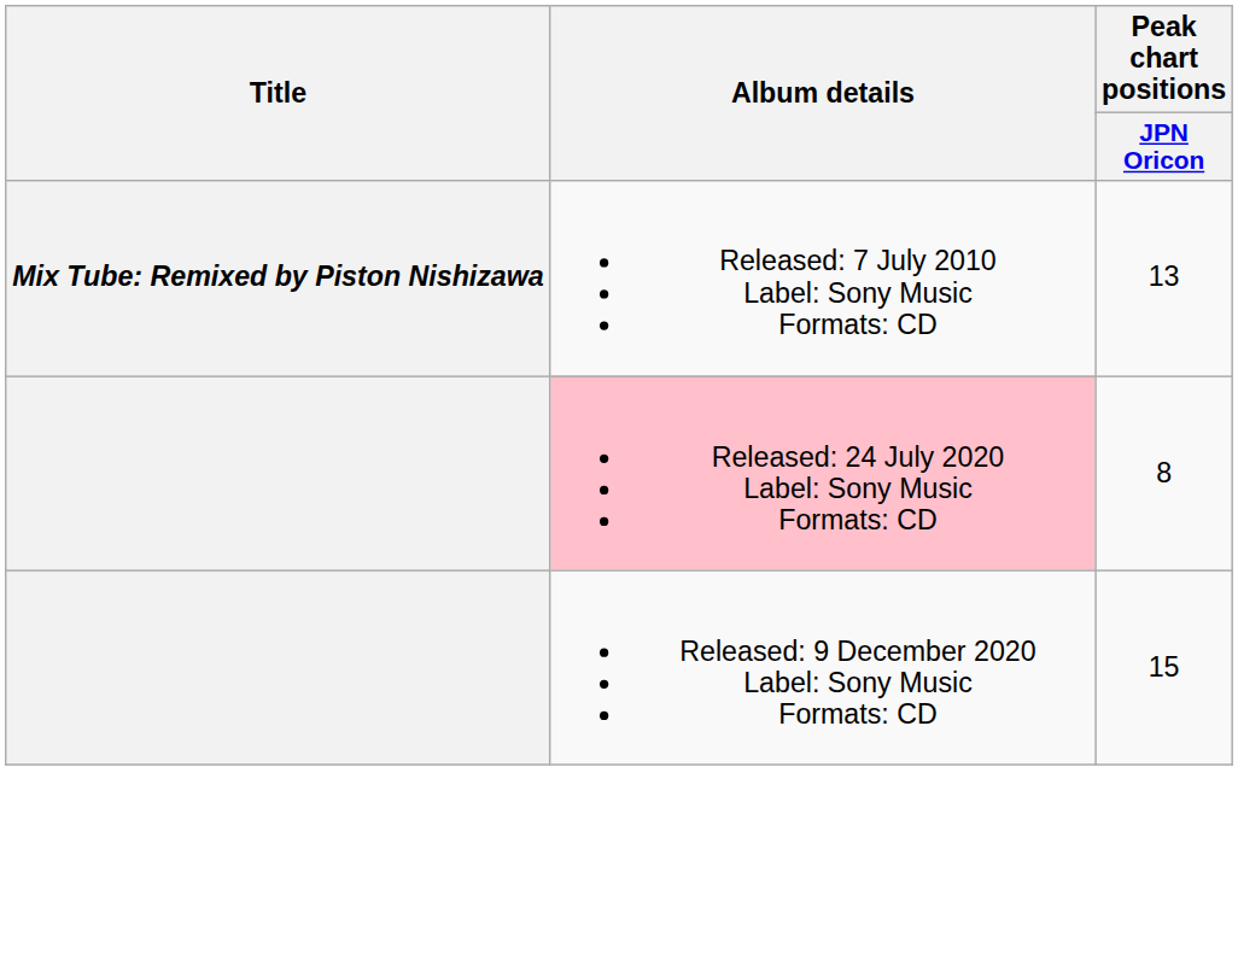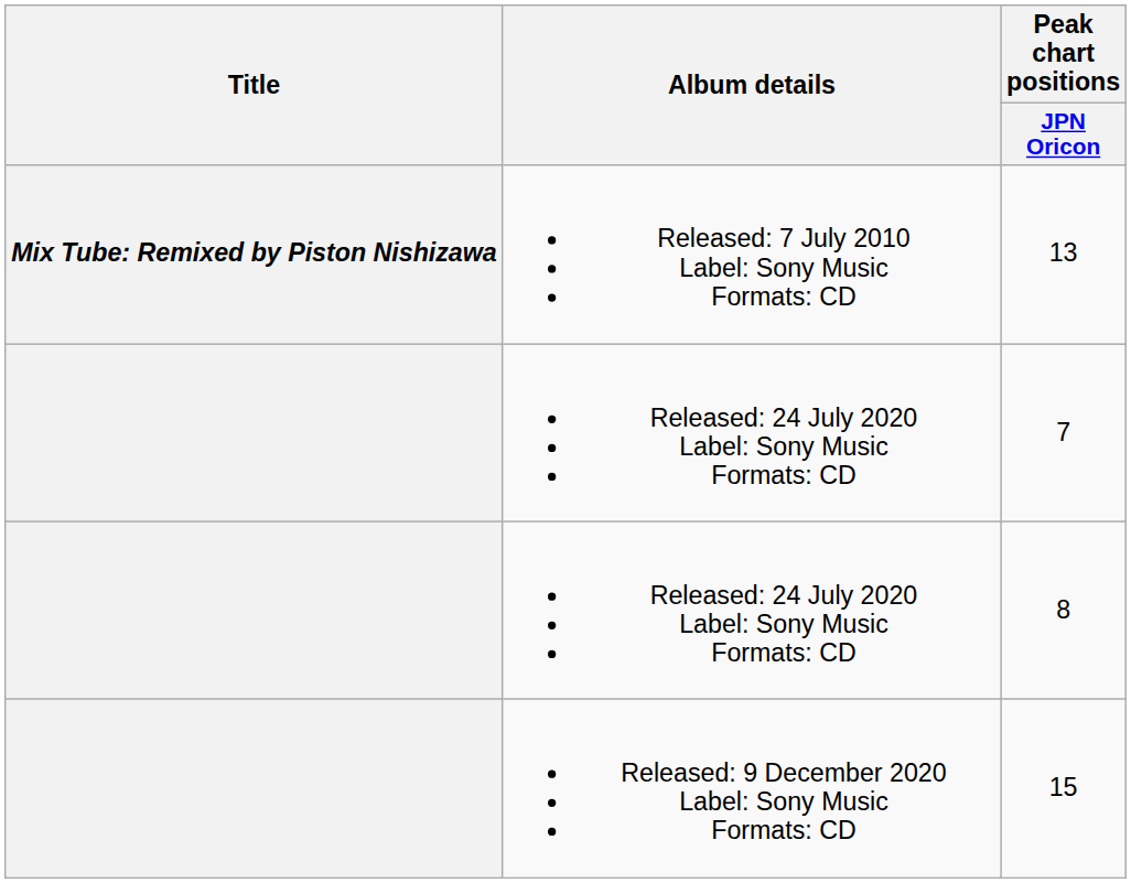 <table class="wikitable plainrowheaders" style="text-align:center;">
 <tr>
 <th scope="col" rowspan="2" style="width:19em;">Title</th>
 <th scope="col" rowspan="2" style="width:19em;">Album details</th>
 <th scope="col">Peak chart positions</th>
 </tr>
 <tr>
 <th scope="col" style="width:2.9em;font-size:90%;"><a href='#'>JPN<br>Oricon</a><br></th>
 </tr>
 <tr>
 <th scope="row"><em>Mix Tube: Remixed by Piston Nishizawa</em></th>
 <td><br><ul><li>Released: 7 July 2010</li><li>Label: Sony Music</li><li>Formats: CD</li></ul></td>
 <td>13</td>
 </tr>
 <tr>
 <th scope="row"></th>
-<td style="background: pink;"><br><ul><li>Released: 24 July 2020</li><li>Label: Sony Music</li><li>Formats: CD</li></ul></td>
+<td><br><ul><li>Released: 24 July 2020</li><li>Label: Sony Music</li><li>Formats: CD</li></ul></td>
+<td>7</td>
+</tr>
+<tr>
+<th scope="row"></th>
+<td><br><ul><li>Released: 24 July 2020</li><li>Label: Sony Music</li><li>Formats: CD</li></ul></td>
 <td>8</td>
 </tr>
 <tr>
 <th scope="row"></th>
 <td><br><ul><li>Released: 9 December 2020</li><li>Label: Sony Music</li><li>Formats: CD</li></ul></td>
 <td>15</td>
 </tr>
 </table>
